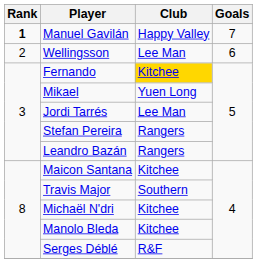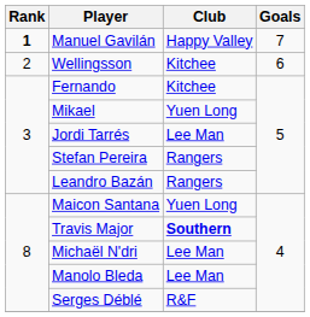 <table class="wikitable" style="text-align:center">
 <tr>
 <th>Rank</th>
 <th>Player</th>
 <th>Club</th>
 <th>Goals</th>
 </tr>
 <tr>
 <td><strong>1</strong></td>
 <td align="left"> <a href='#'>Manuel Gavilán</a></td>
 <td align="left"><a href='#'>Happy Valley</a></td>
 <td>7</td>
 </tr>
 <tr>
 <td>2</td>
 <td align="left"> <a href='#'>Wellingsson</a></td>
-<td align="left"><a href='#'>Lee Man</a></td>
+<td align="left"><a href='#'>Kitchee</a></td>
 <td>6</td>
 </tr>
 <tr>
 <td rowspan="5">3</td>
 <td align="left"> <a href='#'>Fernando</a></td>
-<td align="left" style="background: gold;"><a href='#'>Kitchee</a></td>
+<td align="left"><a href='#'>Kitchee</a></td>
 <td rowspan="5">5</td>
 </tr>
 <tr>
 <td align="left"> <a href='#'>Mikael</a></td>
 <td align="left"><a href='#'>Yuen Long</a></td>
 </tr>
 <tr>
 <td align="left"> <a href='#'>Jordi Tarrés</a></td>
 <td align="left"><a href='#'>Lee Man</a></td>
 </tr>
 <tr>
 <td align="left"> <a href='#'>Stefan Pereira</a></td>
 <td align="left"><a href='#'>Rangers</a></td>
 </tr>
 <tr>
 <td align="left"> <a href='#'>Leandro Bazán</a></td>
 <td align="left"><a href='#'>Rangers</a></td>
 </tr>
 <tr>
 <td rowspan="5">8</td>
 <td align="left"> <a href='#'>Maicon Santana</a></td>
-<td align="left"><a href='#'>Kitchee</a></td>
+<td align="left"><a href='#'>Yuen Long</a></td>
 <td rowspan="5">4</td>
 </tr>
 <tr>
 <td align="left"> <a href='#'>Travis Major</a></td>
-<td align="left"><a href='#'>Southern</a></td>
+<td align="left"><strong><a href='#'>Southern</a></strong></td>
 </tr>
 <tr>
 <td align="left"> <a href='#'>Michaël N'dri</a></td>
-<td align="left"><a href='#'>Kitchee</a></td>
+<td align="left"><a href='#'>Lee Man</a></td>
 </tr>
 <tr>
 <td align="left"> <a href='#'>Manolo Bleda</a></td>
-<td align="left"><a href='#'>Kitchee</a></td>
+<td align="left"><a href='#'>Lee Man</a></td>
 </tr>
 <tr>
 <td align="left"> <a href='#'>Serges Déblé</a></td>
 <td align="left"><a href='#'>R&F</a></td>
 </tr>
 <tr>
 </tr>
 </table>
